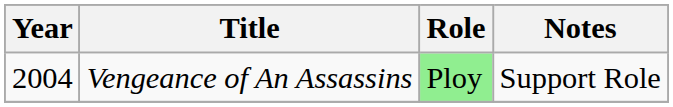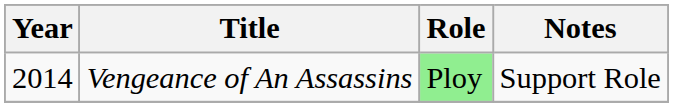 <table class="wikitable sortable">
 <tr>
 <th>Year</th>
 <th>Title</th>
 <th>Role</th>
 <th class="unsortable">Notes</th>
 </tr>
 <tr>
-<td>2004</td>
+<td>2014</td>
 <td><em>Vengeance of An Assassins </em></td>
 <td style="background: lightgreen;">Ploy</td>
 <td>Support Role</td>
 </tr>
 <tr>
 </tr>
 </table>
